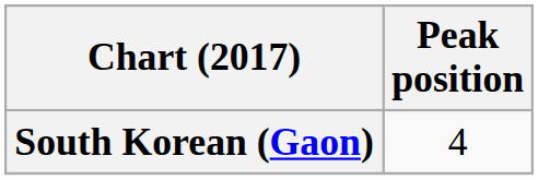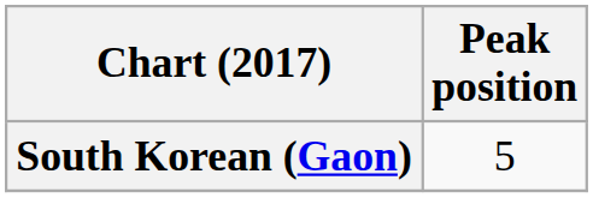 <table class="wikitable sortable plainrowheaders">
 <tr>
 <th>Chart (2017)</th>
 <th>Peak<br>position</th>
 </tr>
 <tr>
 <th scope="row">South Korean (<a href='#'>Gaon</a>)</th>
-<td align="center">4</td>
+<td align="center">5</td>
 </tr>
 <tr>
 </tr>
 </table>
